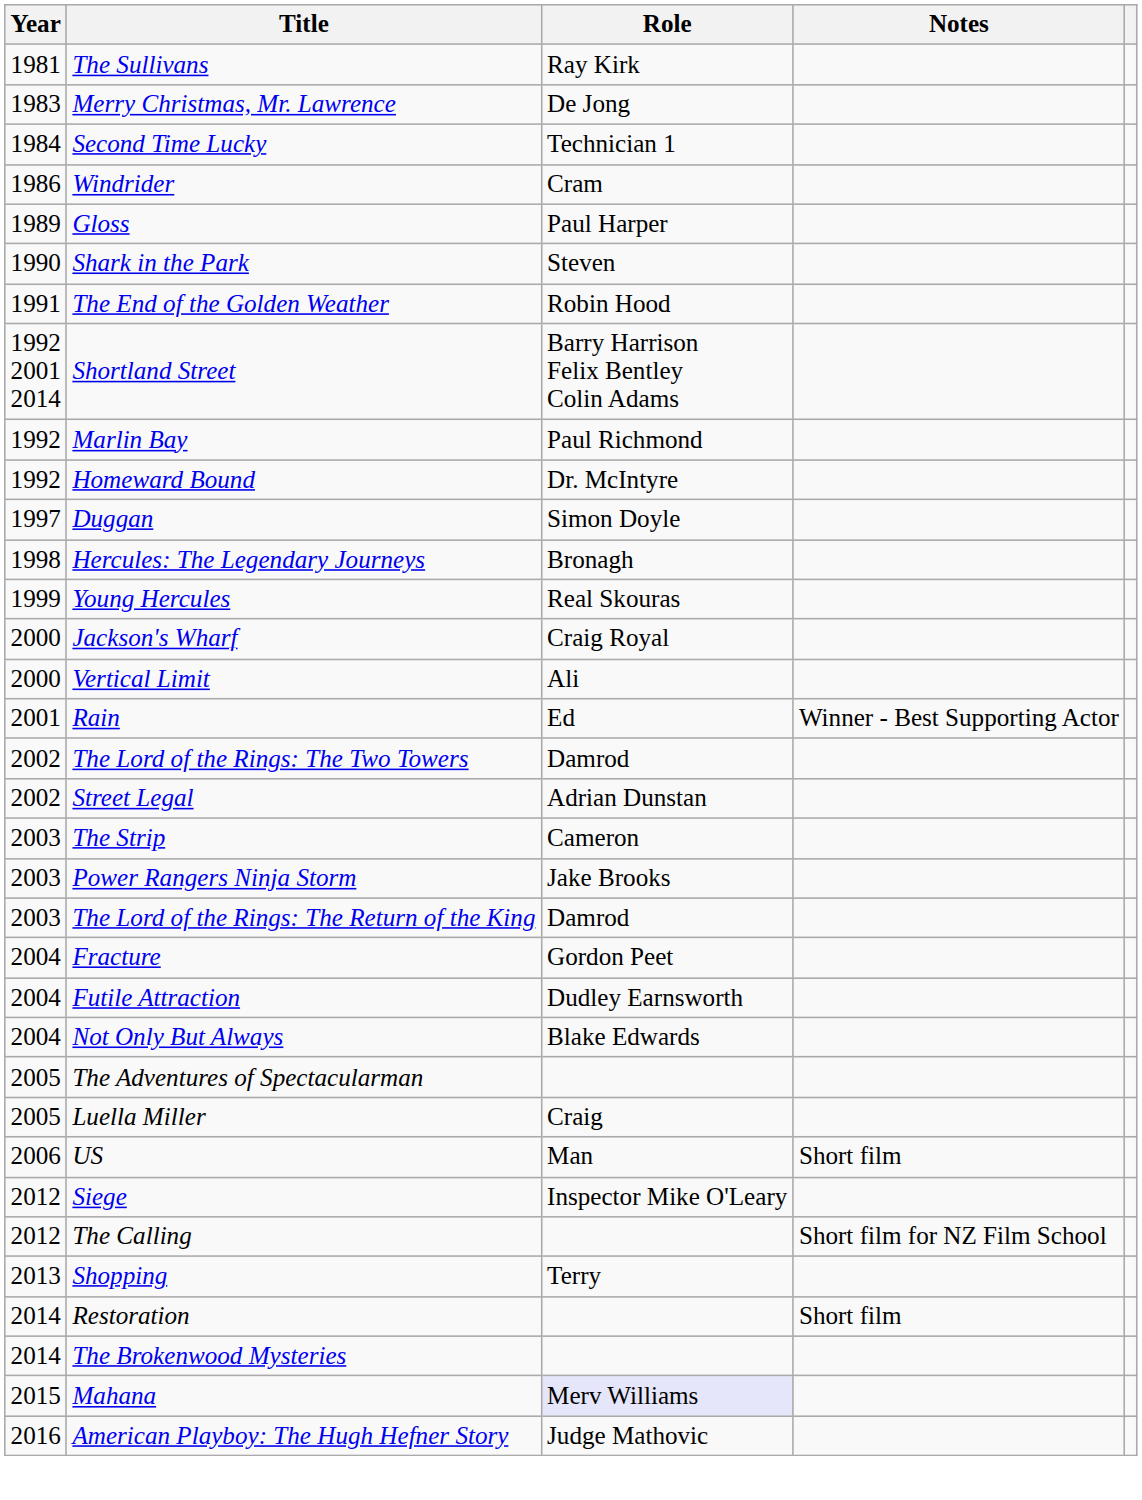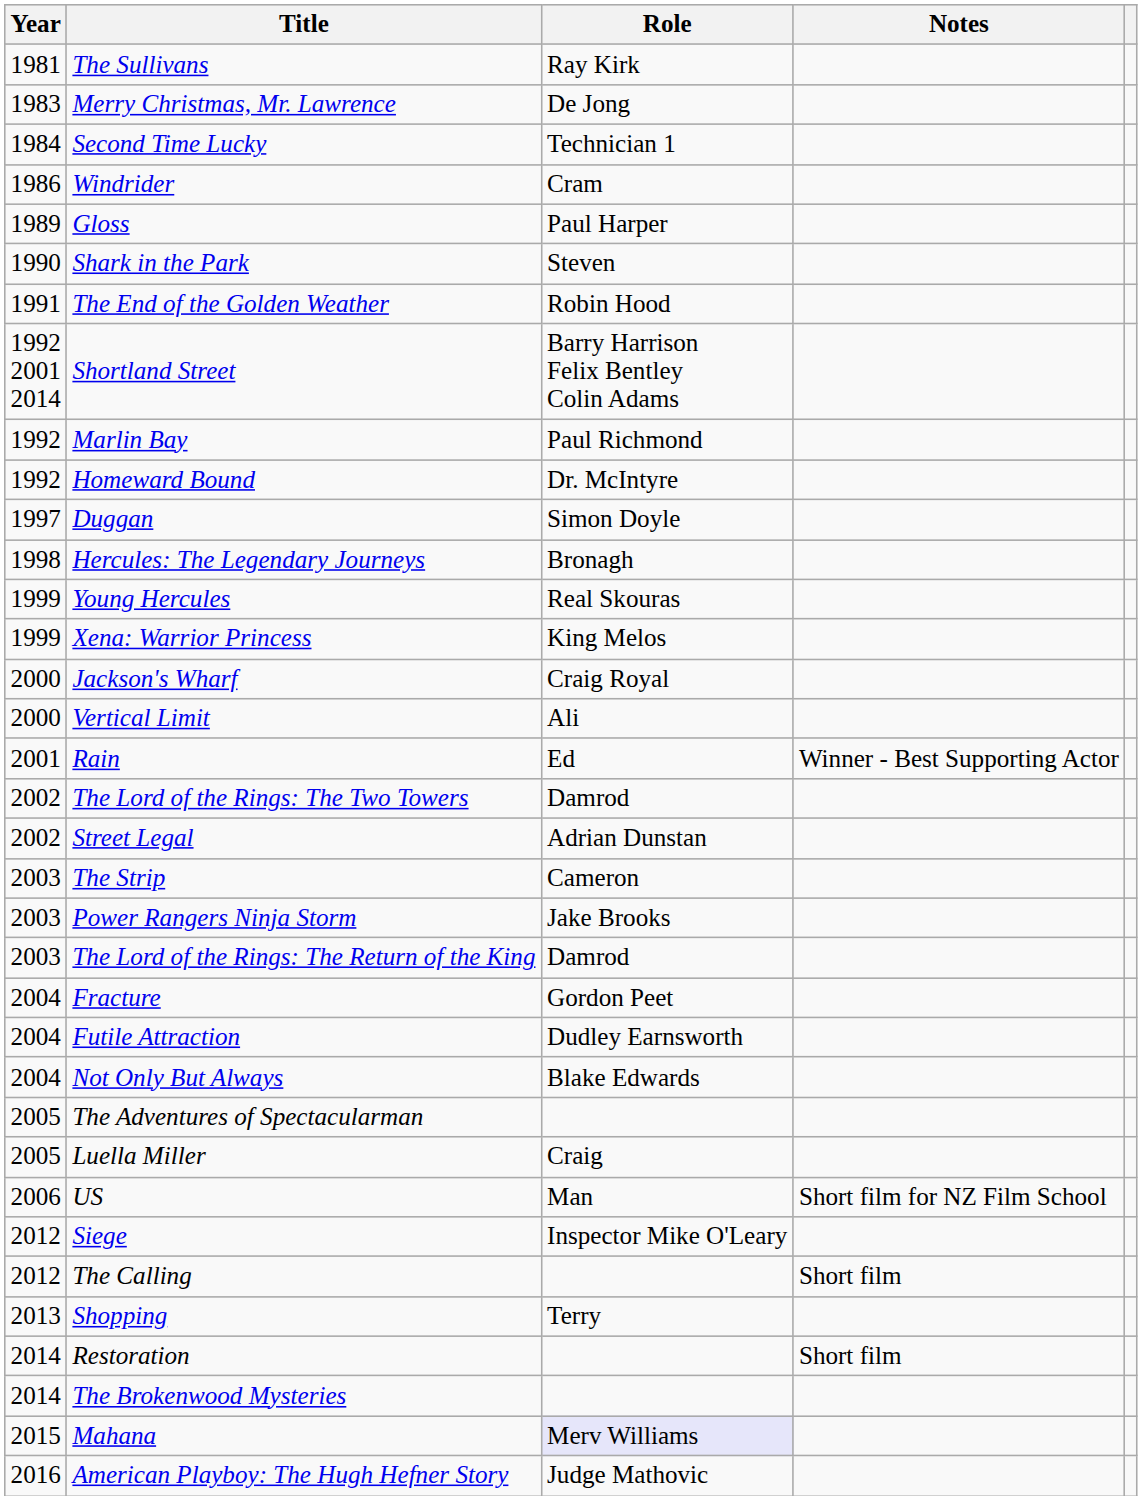 <table class="wikitable plainrowheaders sortable">
 <tr>
 <th scope="col">Year</th>
 <th scope="col">Title</th>
 <th scope="col">Role</th>
 <th scope="col" class="unsortable">Notes</th>
 <th scope="col" class="unsortable"></th>
 </tr>
 <tr>
 <td>1981</td>
 <td><em><a href='#'>The Sullivans</a></em></td>
 <td>Ray Kirk</td>
 <td></td>
 <td></td>
 </tr>
 <tr>
 <td>1983</td>
 <td><em><a href='#'>Merry Christmas, Mr. Lawrence</a></em></td>
 <td>De Jong</td>
 <td></td>
 <td></td>
 </tr>
 <tr>
 <td>1984</td>
 <td><em><a href='#'>Second Time Lucky</a></em></td>
 <td>Technician 1</td>
 <td></td>
 <td></td>
 </tr>
 <tr>
 <td>1986</td>
 <td><em><a href='#'>Windrider</a></em></td>
 <td>Cram</td>
 <td></td>
 <td></td>
 </tr>
 <tr>
 <td>1989</td>
 <td><em><a href='#'>Gloss</a></em></td>
 <td>Paul Harper</td>
 <td></td>
 <td></td>
 </tr>
 <tr>
 <td>1990</td>
 <td><em><a href='#'>Shark in the Park</a></em></td>
 <td>Steven</td>
 <td></td>
 <td></td>
 </tr>
 <tr>
 <td>1991</td>
 <td><em><a href='#'>The End of the Golden Weather</a></em></td>
 <td>Robin Hood</td>
 <td></td>
 <td></td>
 </tr>
 <tr>
 <td>1992<br>2001<br>2014</td>
 <td><em><a href='#'>Shortland Street</a></em></td>
 <td>Barry Harrison<br>Felix Bentley<br>Colin Adams</td>
 <td></td>
 <td></td>
 </tr>
 <tr>
 <td>1992</td>
 <td><em><a href='#'>Marlin Bay</a></em></td>
 <td>Paul Richmond</td>
 <td></td>
 <td></td>
 </tr>
 <tr>
 <td>1992</td>
 <td><em><a href='#'>Homeward Bound</a></em></td>
 <td>Dr. McIntyre</td>
 <td></td>
 <td></td>
 </tr>
 <tr>
 <td>1997</td>
 <td><em><a href='#'>Duggan</a></em></td>
 <td>Simon Doyle</td>
 <td></td>
 <td></td>
 </tr>
 <tr>
 <td>1998</td>
 <td><em><a href='#'>Hercules: The Legendary Journeys</a></em></td>
 <td>Bronagh</td>
 <td></td>
 <td></td>
 </tr>
 <tr>
 <td>1999</td>
 <td><em><a href='#'>Young Hercules</a></em></td>
 <td>Real Skouras</td>
 <td></td>
 <td></td>
 </tr>
 <tr>
+<td>1999</td>
+<td><em><a href='#'>Xena: Warrior Princess</a></em></td>
+<td>King Melos</td>
+<td></td>
+<td></td>
+</tr>
+<tr>
 <td>2000</td>
 <td><em><a href='#'>Jackson's Wharf</a></em></td>
 <td>Craig Royal</td>
 <td></td>
 <td></td>
 </tr>
 <tr>
 <td>2000</td>
 <td><em><a href='#'>Vertical Limit</a></em></td>
 <td>Ali</td>
 <td></td>
 <td></td>
 </tr>
 <tr>
 <td>2001</td>
 <td><em><a href='#'>Rain</a></em></td>
 <td>Ed</td>
 <td>Winner - Best Supporting Actor</td>
 <td></td>
 </tr>
 <tr>
 <td>2002</td>
 <td><em><a href='#'>The Lord of the Rings: The Two Towers</a></em></td>
 <td>Damrod</td>
 <td></td>
 <td></td>
 </tr>
 <tr>
 <td>2002</td>
 <td><em><a href='#'>Street Legal</a></em></td>
 <td>Adrian Dunstan</td>
 <td></td>
 <td></td>
 </tr>
 <tr>
 <td>2003</td>
 <td><em> <a href='#'>The Strip</a></em></td>
 <td>Cameron</td>
 <td></td>
 <td></td>
 </tr>
 <tr>
 <td>2003</td>
 <td><em><a href='#'>Power Rangers Ninja Storm</a></em></td>
 <td>Jake Brooks</td>
 <td></td>
 <td></td>
 </tr>
 <tr>
 <td>2003</td>
 <td><em><a href='#'>The Lord of the Rings: The Return of the King</a></em></td>
 <td>Damrod</td>
 <td></td>
 <td></td>
 </tr>
 <tr>
 <td>2004</td>
 <td><em><a href='#'>Fracture</a></em></td>
 <td>Gordon Peet</td>
 <td></td>
 <td></td>
 </tr>
 <tr>
 <td>2004</td>
 <td><em><a href='#'>Futile Attraction</a></em></td>
 <td>Dudley Earnsworth</td>
 <td></td>
 <td></td>
 </tr>
 <tr>
 <td>2004</td>
 <td><em><a href='#'>Not Only But Always</a></em></td>
 <td>Blake Edwards</td>
 <td></td>
 <td></td>
 </tr>
 <tr>
 <td>2005</td>
 <td><em>The Adventures of Spectacularman</em></td>
 <td></td>
 <td></td>
 <td></td>
 </tr>
 <tr>
 <td>2005</td>
 <td><em>Luella Miller</em></td>
 <td>Craig</td>
 <td></td>
 <td></td>
 </tr>
 <tr>
 <td>2006</td>
 <td><em>US</em></td>
 <td>Man</td>
-<td>Short film</td>
+<td>Short film for NZ Film School</td>
 <td></td>
 </tr>
 <tr>
 <td>2012</td>
 <td><em><a href='#'>Siege</a></em></td>
 <td>Inspector Mike O'Leary</td>
 <td></td>
 <td></td>
 </tr>
 <tr>
 <td>2012</td>
 <td><em>The Calling</em></td>
 <td></td>
-<td>Short film for NZ Film School</td>
+<td>Short film</td>
 <td></td>
 </tr>
 <tr>
 <td>2013</td>
 <td><em><a href='#'>Shopping</a></em></td>
 <td>Terry</td>
 <td></td>
 <td></td>
 </tr>
 <tr>
 <td>2014</td>
 <td><em>Restoration</em></td>
 <td></td>
 <td>Short film</td>
 <td></td>
 </tr>
 <tr>
 <td>2014</td>
 <td><em><a href='#'>The Brokenwood Mysteries</a></em></td>
 <td></td>
 <td></td>
 <td></td>
 </tr>
 <tr>
 <td>2015</td>
 <td><em><a href='#'>Mahana</a></em></td>
 <td style="background: lavender;">Merv Williams</td>
 <td></td>
 <td></td>
 </tr>
 <tr>
 <td>2016</td>
 <td><em><a href='#'>American Playboy: The Hugh Hefner Story</a></em></td>
 <td>Judge Mathovic</td>
 <td></td>
 <td></td>
 </tr>
 </table>
